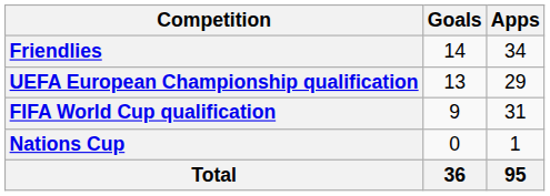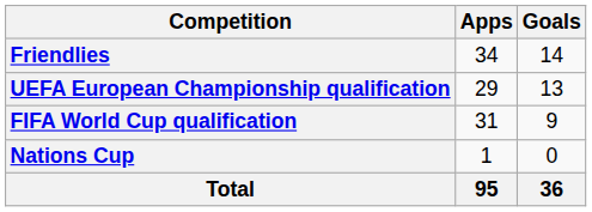 <table class="wikitable sortable plainrowheaders" style="text-align: center">
 <tr>
 <th scope=col>Competition</th>
+<th scope=col>Apps</th>
 <th scope=col>Goals</th>
-<th scope=col>Apps</th>
 </tr>
 <tr>
 <th style="text-align: left" scope=row><a href='#'>Friendlies</a></th>
+<td>34</td>
 <td>14</td>
-<td>34</td>
 </tr>
 <tr>
 <th style="text-align: left" scope=row><a href='#'>UEFA European Championship qualification</a></th>
+<td>29</td>
 <td>13</td>
-<td>29</td>
 </tr>
 <tr>
 <th style="text-align: left" scope=row><a href='#'>FIFA World Cup qualification</a></th>
+<td>31</td>
 <td>9</td>
-<td>31</td>
 </tr>
 <tr>
 <th style="text-align: left" scope=row><a href='#'>Nations Cup</a></th>
+<td>1</td>
 <td>0</td>
-<td>1</td>
 </tr>
 <tr>
 <th>Total</th>
+<th>95</th>
 <th>36</th>
-<th>95</th>
 </tr>
 </table>
